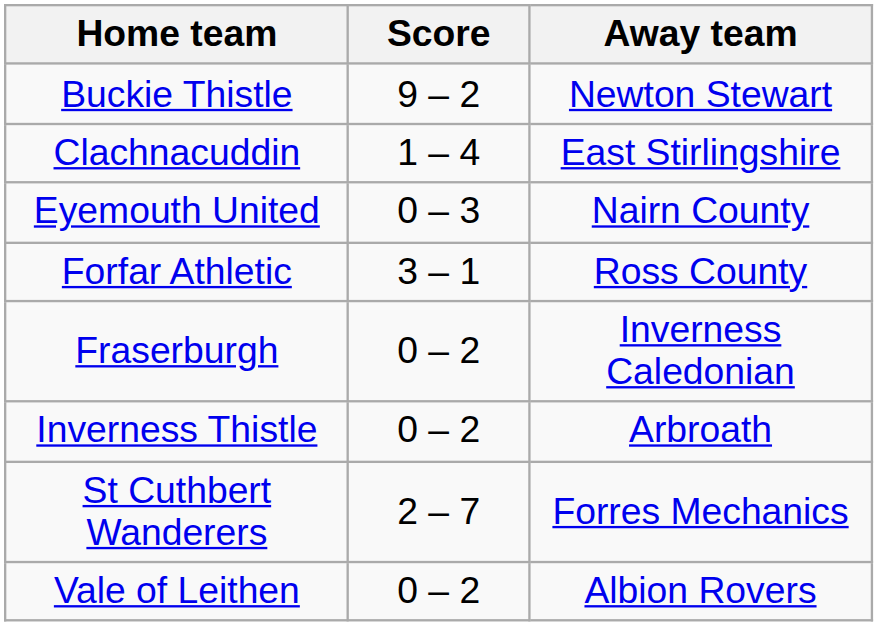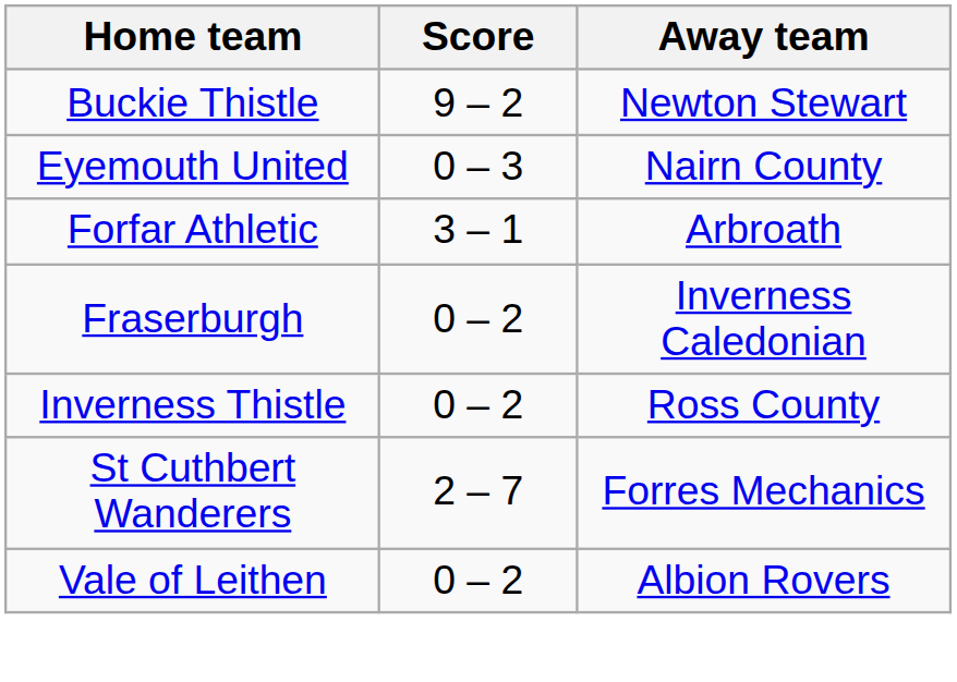 <table class="wikitable" style="text-align: center">
 <tr>
 <th width=140>Home team</th>
 <th width=70>Score</th>
 <th width=140>Away team</th>
 </tr>
 <tr>
 <td><a href='#'>Buckie Thistle</a></td>
 <td>9 – 2</td>
 <td><a href='#'>Newton Stewart</a></td>
 </tr>
 <tr>
-<td><a href='#'>Clachnacuddin</a></td>
-<td>1 – 4</td>
-<td><a href='#'>East Stirlingshire</a></td>
-</tr>
-<tr>
 <td><a href='#'>Eyemouth United</a></td>
 <td>0 – 3</td>
 <td><a href='#'>Nairn County</a></td>
 </tr>
 <tr>
 <td><a href='#'>Forfar Athletic</a></td>
 <td>3 – 1</td>
-<td><a href='#'>Ross County</a></td>
+<td><a href='#'>Arbroath</a></td>
 </tr>
 <tr>
 <td><a href='#'>Fraserburgh</a></td>
 <td>0 – 2</td>
 <td><a href='#'>Inverness Caledonian</a></td>
 </tr>
 <tr>
 <td><a href='#'>Inverness Thistle</a></td>
 <td>0 – 2</td>
-<td><a href='#'>Arbroath</a></td>
+<td><a href='#'>Ross County</a></td>
 </tr>
 <tr>
 <td><a href='#'>St Cuthbert Wanderers</a></td>
 <td>2 – 7</td>
 <td><a href='#'>Forres Mechanics</a></td>
 </tr>
 <tr>
 <td><a href='#'>Vale of Leithen</a></td>
 <td>0 – 2</td>
 <td><a href='#'>Albion Rovers</a></td>
 </tr>
 </table>
